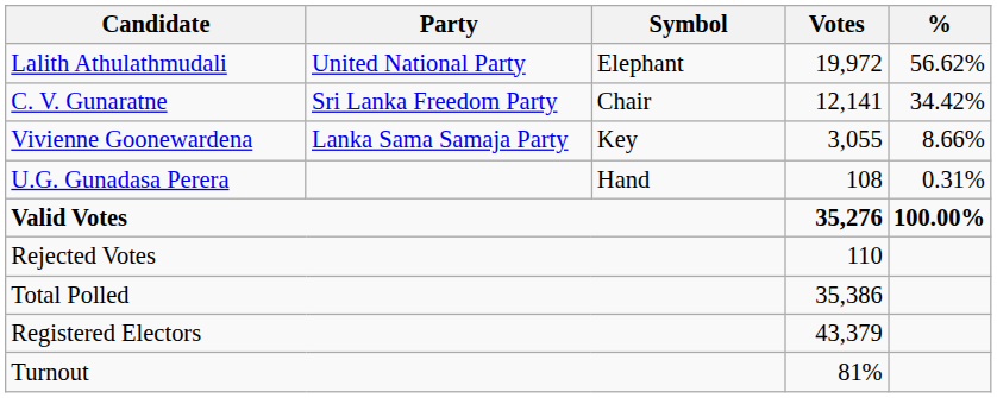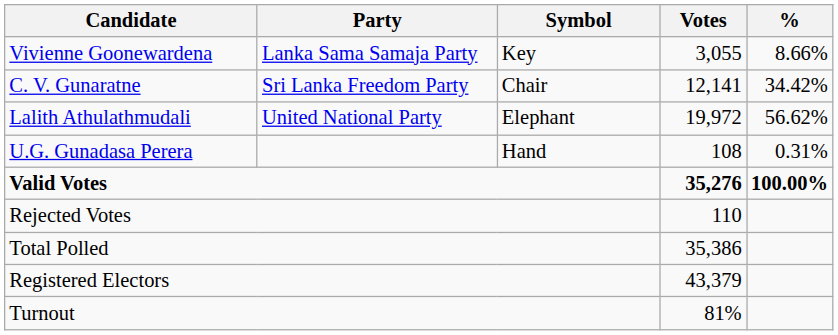 <table class="wikitable" border="1" style="text-align:right;">
 <tr>
 <th align=left width="190">Candidate</th>
 <th align=left width="180">Party</th>
 <th align=left width="120">Symbol</th>
 <th align=left width="60">Votes</th>
 <th align=left width="60">%</th>
 </tr>
 <tr>
-<td align=left><a href='#'>Lalith Athulathmudali</a></td>
-<td align=left><a href='#'>United National Party</a></td>
-<td align=left>Elephant</td>
-<td>19,972</td>
-<td>56.62%</td>
+<td align=left><a href='#'>Vivienne Goonewardena</a></td>
+<td align=left><a href='#'>Lanka Sama Samaja Party</a></td>
+<td align=left>Key</td>
+<td>3,055</td>
+<td>8.66%</td>
 </tr>
 <tr>
 <td align=left><a href='#'>C. V. Gunaratne</a></td>
 <td align=left><a href='#'>Sri Lanka Freedom Party</a></td>
 <td align=left>Chair</td>
 <td>12,141</td>
 <td>34.42%</td>
 </tr>
 <tr>
-<td align=left><a href='#'>Vivienne Goonewardena</a></td>
-<td align=left><a href='#'>Lanka Sama Samaja Party</a></td>
-<td align=left>Key</td>
-<td>3,055</td>
-<td>8.66%</td>
+<td align=left><a href='#'>Lalith Athulathmudali</a></td>
+<td align=left><a href='#'>United National Party</a></td>
+<td align=left>Elephant</td>
+<td>19,972</td>
+<td>56.62%</td>
 </tr>
 <tr>
 <td align=left><a href='#'>U.G. Gunadasa Perera</a></td>
 <td></td>
 <td align=left>Hand</td>
 <td>108</td>
 <td>0.31%</td>
 </tr>
 <tr>
 <td align=left colspan=3><strong>Valid Votes</strong></td>
 <td><strong>35,276</strong></td>
 <td><strong>100.00%</strong></td>
 </tr>
 <tr>
 <td align=left colspan=3>Rejected Votes</td>
 <td>110</td>
 <td></td>
 </tr>
 <tr>
 <td align=left colspan=3>Total Polled</td>
 <td>35,386</td>
 <td></td>
 </tr>
 <tr>
 <td align=left colspan=3>Registered Electors</td>
 <td>43,379</td>
 <td></td>
 </tr>
 <tr>
 <td align=left colspan=3>Turnout</td>
 <td>81%</td>
 </tr>
 </table>
